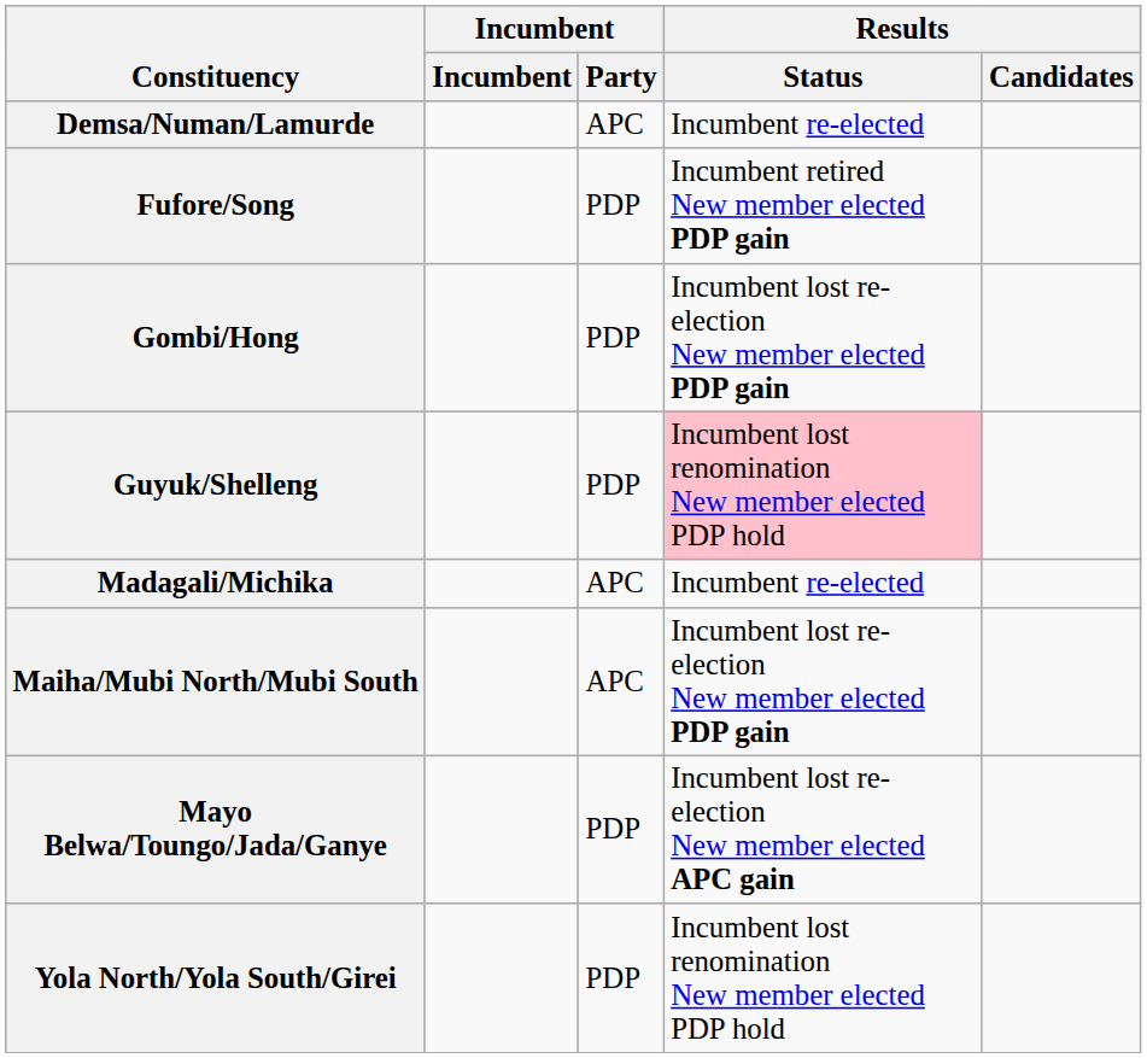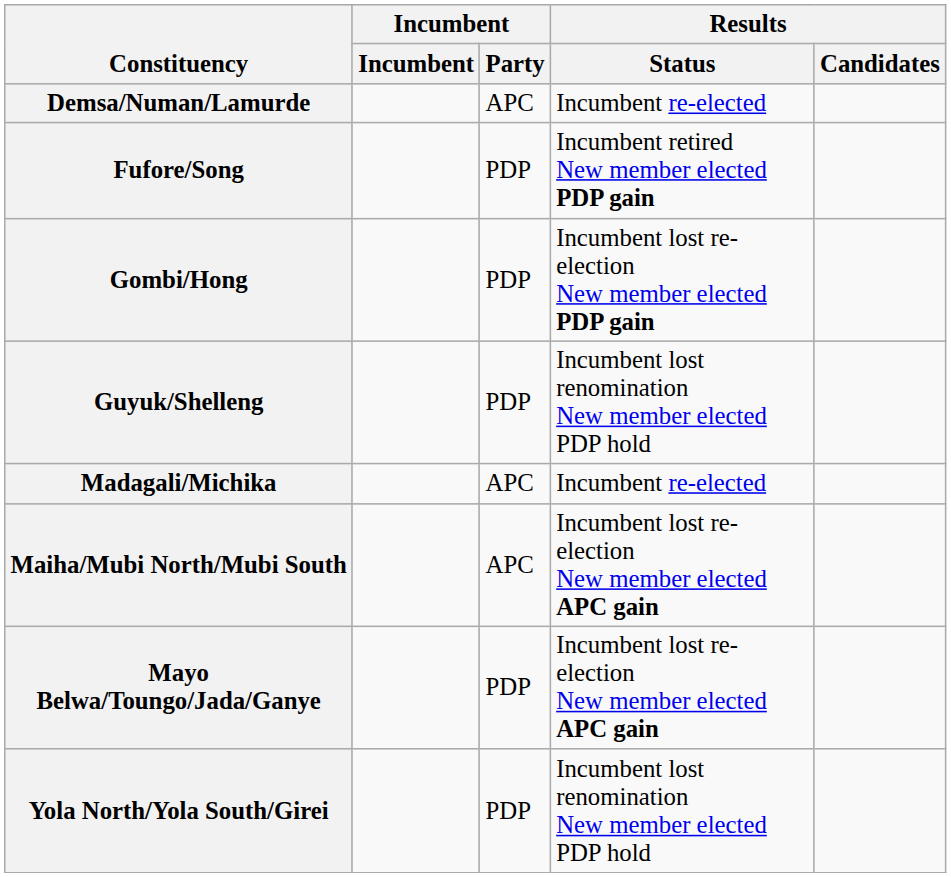 <table class="wikitable sortable">
 <tr valign=bottom>
 <th rowspan=2>Constituency</th>
 <th colspan=2>Incumbent</th>
 <th colspan=2>Results</th>
 </tr>
 <tr valign=bottom>
 <th>Incumbent</th>
 <th>Party</th>
 <th>Status</th>
 <th>Candidates</th>
 </tr>
 <tr>
 <th>Demsa/Numan/Lamurde</th>
 <td></td>
 <td>APC</td>
 <td>Incumbent <a href='#'>re-elected</a></td>
 <td nowrap></td>
 </tr>
 <tr>
 <th>Fufore/Song</th>
 <td></td>
 <td>PDP</td>
 <td>Incumbent retired<br><a href='#'>New member elected</a><br><strong>PDP gain</strong></td>
 <td nowrap></td>
 </tr>
 <tr>
 <th>Gombi/Hong</th>
 <td></td>
 <td>PDP</td>
 <td>Incumbent lost re-election<br><a href='#'>New member elected</a><br><strong>PDP gain</strong></td>
 <td nowrap></td>
 </tr>
 <tr>
 <th>Guyuk/Shelleng</th>
 <td></td>
 <td>PDP</td>
-<td style="background: pink;">Incumbent lost renomination<br><a href='#'>New member elected</a><br>PDP hold</td>
+<td>Incumbent lost renomination<br><a href='#'>New member elected</a><br>PDP hold</td>
 <td nowrap></td>
 </tr>
 <tr>
 <th>Madagali/Michika</th>
 <td></td>
 <td>APC</td>
 <td>Incumbent <a href='#'>re-elected</a></td>
 <td nowrap></td>
 </tr>
 <tr>
 <th>Maiha/Mubi North/Mubi South</th>
 <td></td>
 <td>APC</td>
-<td>Incumbent lost re-election<br><a href='#'>New member elected</a><br><strong>PDP gain</strong></td>
+<td>Incumbent lost re-election<br><a href='#'>New member elected</a><br><strong>APC gain</strong></td>
 <td nowrap></td>
 </tr>
 <tr>
 <th>Mayo Belwa/Toungo/Jada/Ganye</th>
 <td></td>
 <td>PDP</td>
 <td>Incumbent lost re-election<br><a href='#'>New member elected</a><br><strong>APC gain</strong></td>
 <td nowrap></td>
 </tr>
 <tr>
 <th>Yola North/Yola South/Girei</th>
 <td></td>
 <td>PDP</td>
 <td>Incumbent lost renomination<br><a href='#'>New member elected</a><br>PDP hold</td>
 <td nowrap></td>
 </tr>
 </table>
